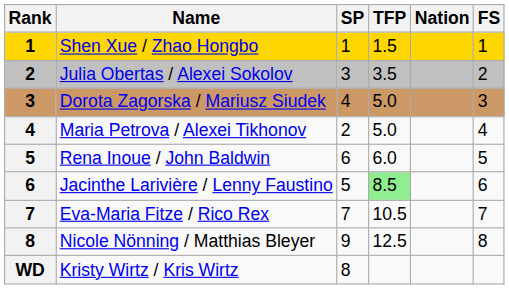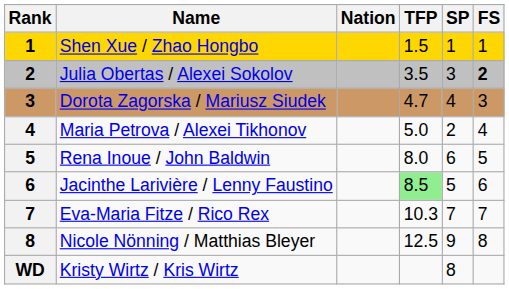 <table class="wikitable">
 <tr>
 <th>Rank</th>
 <th>Name</th>
+<th>Nation</th>
+<th>TFP</th>
 <th>SP</th>
-<th>TFP</th>
-<th>Nation</th>
 <th>FS</th>
 </tr>
 <tr bgcolor="gold">
 <td align="center"><strong>1</strong></td>
 <td><a href='#'>Shen Xue</a> / <a href='#'>Zhao Hongbo</a></td>
+<td></td>
+<td>1.5</td>
 <td>1</td>
-<td>1.5</td>
-<td></td>
 <td>1</td>
 </tr>
 <tr bgcolor="silver">
 <td align="center"><strong>2</strong></td>
 <td><a href='#'>Julia Obertas</a> / <a href='#'>Alexei Sokolov</a></td>
+<td></td>
+<td>3.5</td>
 <td>3</td>
-<td>3.5</td>
-<td></td>
-<td>2</td>
+<td><strong>2</strong></td>
 </tr>
 <tr bgcolor="cc9966">
 <td align="center"><strong>3</strong></td>
 <td><a href='#'>Dorota Zagorska</a> / <a href='#'>Mariusz Siudek</a></td>
+<td></td>
+<td>4.7</td>
 <td>4</td>
-<td>5.0</td>
-<td></td>
 <td>3</td>
 </tr>
 <tr>
 <th>4</th>
 <td><a href='#'>Maria Petrova</a> / <a href='#'>Alexei Tikhonov</a></td>
+<td></td>
+<td>5.0</td>
 <td>2</td>
-<td>5.0</td>
-<td></td>
 <td>4</td>
 </tr>
 <tr>
 <th>5</th>
 <td><a href='#'>Rena Inoue</a> / <a href='#'>John Baldwin</a></td>
+<td></td>
+<td>8.0</td>
 <td>6</td>
-<td>6.0</td>
-<td></td>
 <td>5</td>
 </tr>
 <tr>
 <th>6</th>
 <td><a href='#'>Jacinthe Larivière</a> / <a href='#'>Lenny Faustino</a></td>
+<td></td>
+<td style="background: lightgreen;">8.5</td>
 <td>5</td>
-<td style="background: lightgreen;">8.5</td>
-<td></td>
 <td>6</td>
 </tr>
 <tr>
 <th>7</th>
 <td><a href='#'>Eva-Maria Fitze</a> / <a href='#'>Rico Rex</a></td>
+<td></td>
+<td>10.3</td>
 <td>7</td>
-<td>10.5</td>
-<td></td>
 <td>7</td>
 </tr>
 <tr>
 <th>8</th>
 <td><a href='#'>Nicole Nönning</a> / Matthias Bleyer</td>
+<td></td>
+<td>12.5</td>
 <td>9</td>
-<td>12.5</td>
-<td></td>
 <td>8</td>
 </tr>
 <tr>
 <th>WD</th>
 <td><a href='#'>Kristy Wirtz</a> / <a href='#'>Kris Wirtz</a></td>
-<td>8</td>
 <td></td>
 <td></td>
+<td>8</td>
 <td></td>
 </tr>
 </table>
